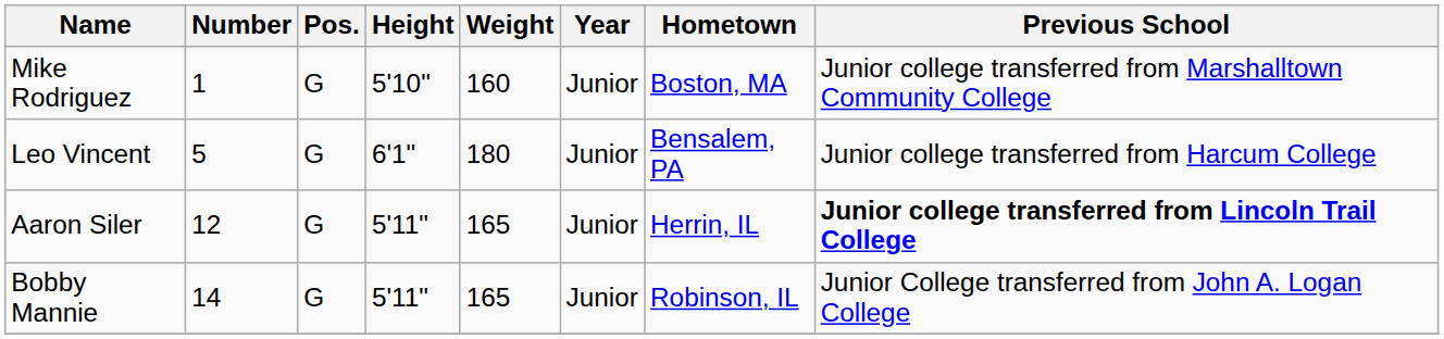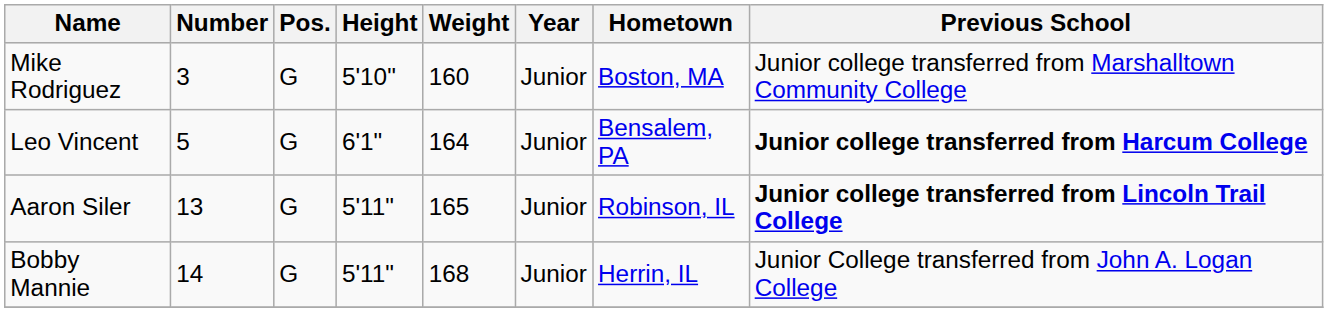 <table class="wikitable sortable" border="1">
 <tr>
 <th>Name</th>
 <th>Number</th>
 <th>Pos.</th>
 <th>Height</th>
 <th>Weight</th>
 <th>Year</th>
 <th>Hometown</th>
 <th class="unsortable">Previous School</th>
 </tr>
 <tr>
 <td>Mike Rodriguez</td>
-<td>1</td>
+<td>3</td>
 <td>G</td>
 <td>5'10"</td>
 <td>160</td>
 <td>Junior</td>
 <td><a href='#'>Boston, MA</a></td>
 <td>Junior college transferred from <a href='#'>Marshalltown Community College</a></td>
 </tr>
 <tr>
 <td>Leo Vincent</td>
 <td>5</td>
 <td>G</td>
 <td>6'1"</td>
-<td>180</td>
+<td>164</td>
 <td>Junior</td>
 <td><a href='#'>Bensalem, PA</a></td>
-<td>Junior college transferred from <a href='#'>Harcum College</a></td>
+<td><strong>Junior college transferred from <a href='#'>Harcum College</a></strong></td>
 </tr>
 <tr>
 <td>Aaron Siler</td>
-<td>12</td>
+<td>13</td>
 <td>G</td>
 <td>5'11"</td>
 <td>165</td>
 <td>Junior</td>
-<td><a href='#'>Herrin, IL</a></td>
+<td><a href='#'>Robinson, IL</a></td>
 <td><strong>Junior college transferred from <a href='#'>Lincoln Trail College</a></strong></td>
 </tr>
 <tr>
 <td>Bobby Mannie</td>
 <td>14</td>
 <td>G</td>
 <td>5'11"</td>
-<td>165</td>
+<td>168</td>
 <td>Junior</td>
-<td><a href='#'>Robinson, IL</a></td>
+<td><a href='#'>Herrin, IL</a></td>
 <td>Junior College transferred from <a href='#'>John A. Logan College</a></td>
 </tr>
 <tr>
 </tr>
 </table>
